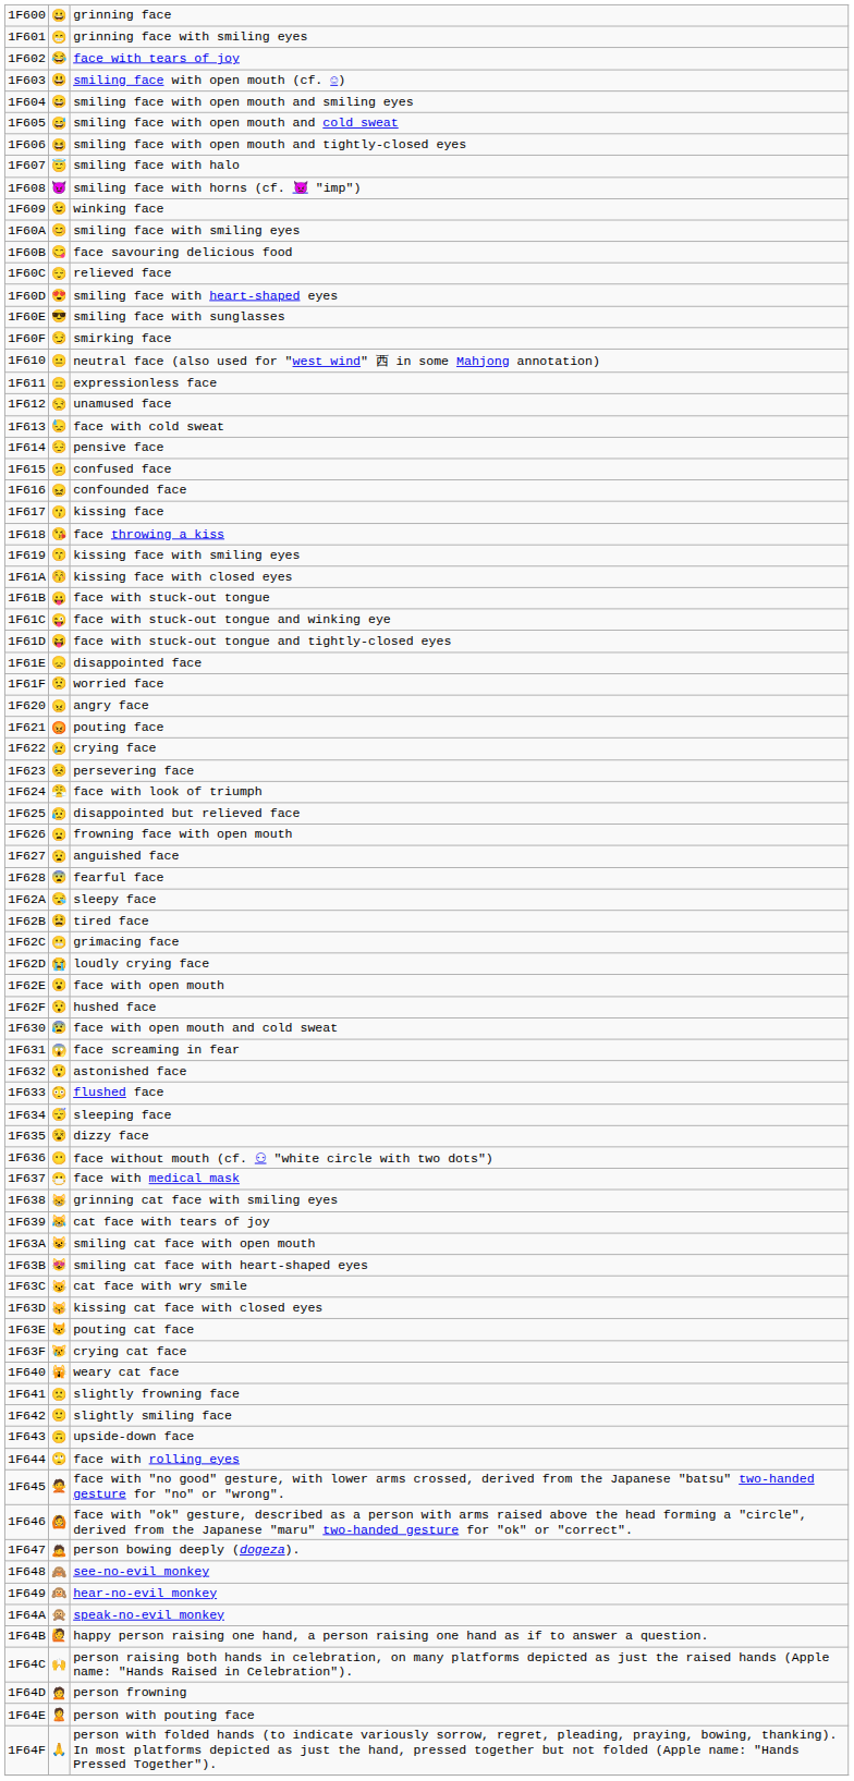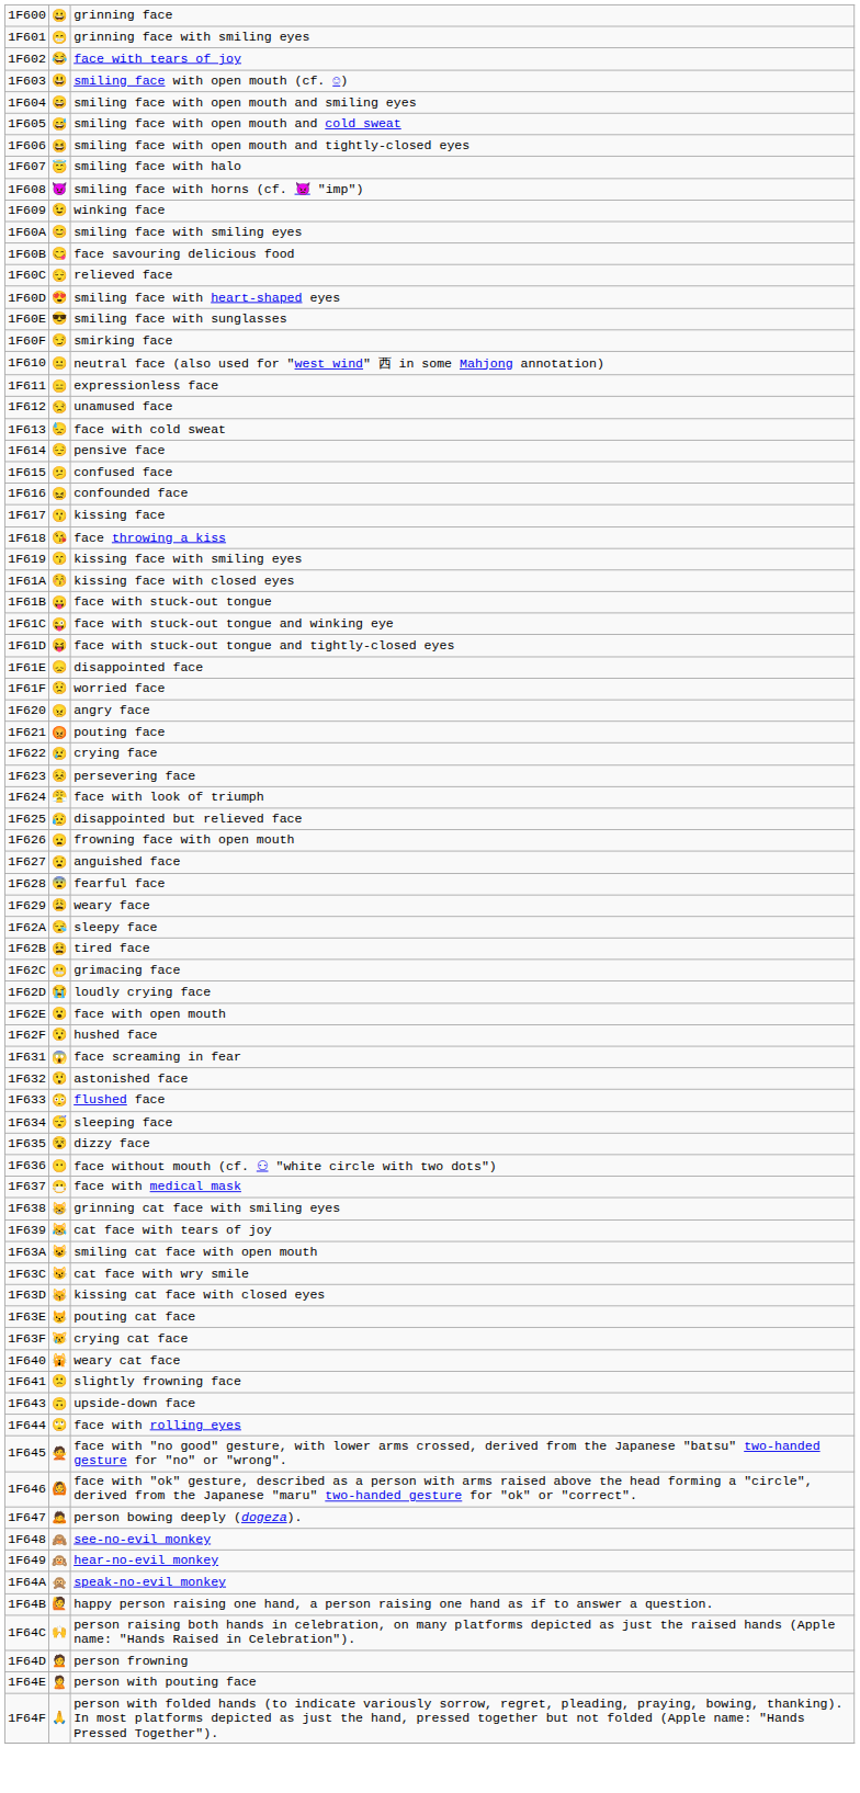 <table class=wikitable>
 <tr>
 <td>1F600</td>
 <td>😀</td>
 <td>grinning face</td>
 </tr>
 <tr>
 <td>1F601</td>
 <td>😁</td>
 <td>grinning face with smiling eyes</td>
 </tr>
 <tr>
 <td>1F602</td>
 <td>😂</td>
 <td><a href='#'>face with tears of joy</a></td>
 </tr>
 <tr>
 <td>1F603</td>
 <td>😃</td>
 <td><a href='#'>smiling face</a> with open mouth (cf. <a href='#'>☺</a>)</td>
 </tr>
 <tr>
 <td>1F604</td>
 <td>😄</td>
 <td>smiling face with open mouth and smiling eyes</td>
 </tr>
 <tr>
 <td>1F605</td>
 <td>😅</td>
 <td>smiling face with open mouth and <a href='#'>cold sweat</a></td>
 </tr>
 <tr>
 <td>1F606</td>
 <td>😆</td>
 <td>smiling face with open mouth and tightly-closed eyes</td>
 </tr>
 <tr>
 <td>1F607</td>
 <td>😇</td>
 <td>smiling face with halo</td>
 </tr>
 <tr>
 <td>1F608</td>
 <td>😈</td>
 <td>smiling face with horns (cf. <a href='#'>👿</a> "imp")</td>
 </tr>
 <tr>
 <td>1F609</td>
 <td>😉</td>
 <td>winking face</td>
 </tr>
 <tr>
 <td>1F60A</td>
 <td>😊</td>
 <td>smiling face with smiling eyes</td>
 </tr>
 <tr>
 <td>1F60B</td>
 <td>😋</td>
 <td>face savouring delicious food</td>
 </tr>
 <tr>
 <td>1F60C</td>
 <td>😌</td>
 <td>relieved face</td>
 </tr>
 <tr>
 <td>1F60D</td>
 <td>😍</td>
 <td>smiling face with <a href='#'>heart-shaped</a> eyes</td>
 </tr>
 <tr>
 <td>1F60E</td>
 <td>😎</td>
 <td>smiling face with sunglasses</td>
 </tr>
 <tr>
 <td>1F60F</td>
 <td>😏</td>
 <td>smirking face</td>
 </tr>
 <tr>
 <td>1F610</td>
 <td>😐</td>
 <td>neutral face (also used for "<a href='#'>west wind</a>" 西 in some <a href='#'>Mahjong</a> annotation)</td>
 </tr>
 <tr>
 <td>1F611</td>
 <td>😑</td>
 <td>expressionless face</td>
 </tr>
 <tr>
 <td>1F612</td>
 <td>😒</td>
 <td>unamused face</td>
 </tr>
 <tr>
 <td>1F613</td>
 <td>😓</td>
 <td>face with cold sweat</td>
 </tr>
 <tr>
 <td>1F614</td>
 <td>😔</td>
 <td>pensive face </td>
 </tr>
 <tr>
 <td>1F615</td>
 <td>😕</td>
 <td>confused face</td>
 </tr>
 <tr>
 <td>1F616</td>
 <td>😖</td>
 <td>confounded face</td>
 </tr>
 <tr>
 <td>1F617</td>
 <td>😗</td>
 <td>kissing face</td>
 </tr>
 <tr>
 <td>1F618</td>
 <td>😘</td>
 <td>face <a href='#'>throwing a kiss</a></td>
 </tr>
 <tr>
 <td>1F619</td>
 <td>😙</td>
 <td>kissing face with smiling eyes</td>
 </tr>
 <tr>
 <td>1F61A</td>
 <td>😚</td>
 <td>kissing face with closed eyes</td>
 </tr>
 <tr>
 <td>1F61B</td>
 <td>😛</td>
 <td>face with stuck-out tongue</td>
 </tr>
 <tr>
 <td>1F61C</td>
 <td>😜</td>
 <td>face with stuck-out tongue and winking eye</td>
 </tr>
 <tr>
 <td>1F61D</td>
 <td>😝</td>
 <td>face with stuck-out tongue and tightly-closed eyes</td>
 </tr>
 <tr>
 <td>1F61E</td>
 <td>😞</td>
 <td>disappointed face</td>
 </tr>
 <tr>
 <td>1F61F</td>
 <td>😟</td>
 <td>worried face</td>
 </tr>
 <tr>
 <td>1F620</td>
 <td>😠</td>
 <td>angry face</td>
 </tr>
 <tr>
 <td>1F621</td>
 <td>😡</td>
 <td>pouting face</td>
 </tr>
 <tr>
 <td>1F622</td>
 <td>😢</td>
 <td>crying face</td>
 </tr>
 <tr>
 <td>1F623</td>
 <td>😣</td>
 <td>persevering face</td>
 </tr>
 <tr>
 <td>1F624</td>
 <td>😤</td>
 <td>face with look of triumph</td>
 </tr>
 <tr>
 <td>1F625</td>
 <td>😥</td>
 <td>disappointed but relieved face</td>
 </tr>
 <tr>
 <td>1F626</td>
 <td>😦</td>
 <td>frowning face with open mouth</td>
 </tr>
 <tr>
 <td>1F627</td>
 <td>😧</td>
 <td>anguished face</td>
 </tr>
 <tr>
 <td>1F628</td>
 <td>😨</td>
 <td>fearful face</td>
 </tr>
 <tr>
+<td>1F629</td>
+<td>😩</td>
+<td>weary face</td>
+</tr>
+<tr>
 <td>1F62A</td>
 <td>😪</td>
 <td>sleepy face</td>
 </tr>
 <tr>
 <td>1F62B</td>
 <td>😫</td>
 <td>tired face</td>
 </tr>
 <tr>
 <td>1F62C</td>
 <td>😬</td>
 <td>grimacing face</td>
 </tr>
 <tr>
 <td>1F62D</td>
 <td>😭</td>
 <td>loudly crying face</td>
 </tr>
 <tr>
 <td>1F62E</td>
 <td>😮</td>
 <td>face with open mouth</td>
 </tr>
 <tr>
 <td>1F62F</td>
 <td>😯</td>
 <td>hushed face</td>
-</tr>
-<tr>
-<td>1F630</td>
-<td>😰</td>
-<td>face with open mouth and cold sweat</td>
 </tr>
 <tr>
 <td>1F631</td>
 <td>😱</td>
 <td>face screaming in fear</td>
 </tr>
 <tr>
 <td>1F632</td>
 <td>😲</td>
 <td>astonished face</td>
 </tr>
 <tr>
 <td>1F633</td>
 <td>😳</td>
 <td><a href='#'>flushed</a> face</td>
 </tr>
 <tr>
 <td>1F634</td>
 <td>😴</td>
 <td>sleeping face</td>
 </tr>
 <tr>
 <td>1F635</td>
 <td>😵</td>
 <td>dizzy face</td>
 </tr>
 <tr>
 <td>1F636</td>
 <td>😶</td>
 <td>face without mouth (cf. <a href='#'>⚇</a> "white circle with two dots")</td>
 </tr>
 <tr>
 <td>1F637</td>
 <td>😷</td>
 <td>face with <a href='#'>medical mask</a></td>
 </tr>
 <tr>
 <td>1F638</td>
 <td>😸</td>
 <td>grinning cat face with smiling eyes</td>
 </tr>
 <tr>
 <td>1F639</td>
 <td>😹</td>
 <td>cat face with tears of joy</td>
 </tr>
 <tr>
 <td>1F63A</td>
 <td>😺</td>
 <td>smiling cat face with open mouth</td>
 </tr>
 <tr>
-<td>1F63B</td>
-<td>😻</td>
-<td>smiling cat face with heart-shaped eyes</td>
-</tr>
-<tr>
 <td>1F63C</td>
 <td>😼</td>
 <td>cat face with wry smile</td>
 </tr>
 <tr>
 <td>1F63D</td>
 <td>😽</td>
 <td>kissing cat face with closed eyes</td>
 </tr>
 <tr>
 <td>1F63E</td>
 <td>😾</td>
 <td>pouting cat face</td>
 </tr>
 <tr>
 <td>1F63F</td>
 <td>😿</td>
 <td>crying cat face</td>
 </tr>
 <tr>
 <td>1F640</td>
 <td>🙀</td>
 <td>weary cat face</td>
 </tr>
 <tr>
 <td>1F641</td>
 <td>🙁</td>
 <td>slightly frowning face</td>
-</tr>
-<tr>
-<td>1F642</td>
-<td>🙂</td>
-<td>slightly smiling face</td>
 </tr>
 <tr>
 <td>1F643</td>
 <td>🙃</td>
 <td>upside-down face</td>
 </tr>
 <tr>
 <td>1F644</td>
 <td>🙄</td>
 <td>face with <a href='#'>rolling eyes</a></td>
 </tr>
 <tr>
 <td>1F645</td>
 <td>🙅</td>
 <td>face with "no good" gesture, with lower arms crossed, derived from the Japanese "batsu" <a href='#'>two-handed gesture</a> for "no" or "wrong".</td>
 </tr>
 <tr>
 <td>1F646</td>
 <td>🙆</td>
 <td>face with "ok" gesture, described as a person with arms raised above the head forming a "circle", derived from the Japanese "maru" <a href='#'>two-handed gesture</a> for "ok" or "correct".</td>
 </tr>
 <tr>
 <td>1F647</td>
 <td>🙇</td>
 <td>person bowing deeply (<em><a href='#'>dogeza</a></em>).</td>
 </tr>
 <tr>
 <td>1F648</td>
 <td>🙈</td>
 <td><a href='#'>see-no-evil monkey</a></td>
 </tr>
 <tr>
 <td>1F649</td>
 <td>🙉</td>
 <td><a href='#'>hear-no-evil monkey</a></td>
 </tr>
 <tr>
 <td>1F64A</td>
 <td>🙊</td>
 <td><a href='#'>speak-no-evil monkey</a></td>
 </tr>
 <tr>
 <td>1F64B</td>
 <td>🙋</td>
 <td>happy person raising one hand, a person raising one hand as if to answer a question.</td>
 </tr>
 <tr>
 <td>1F64C</td>
 <td>🙌</td>
 <td>person raising both hands in celebration, on many platforms depicted as just the raised hands (Apple name: "Hands Raised in Celebration").</td>
 </tr>
 <tr>
 <td>1F64D</td>
 <td>🙍</td>
 <td>person frowning</td>
 </tr>
 <tr>
 <td>1F64E</td>
 <td>🙎</td>
 <td>person with pouting face</td>
 </tr>
 <tr>
 <td>1F64F</td>
 <td>🙏</td>
 <td>person with folded hands (to indicate variously sorrow, regret, pleading, praying, bowing, thanking). In most platforms depicted as just the hand, pressed together but not folded (Apple name: "Hands Pressed Together").</td>
 </tr>
 <tr>
 </tr>
 </table>
